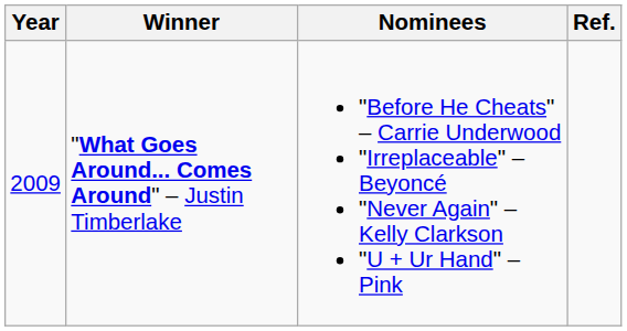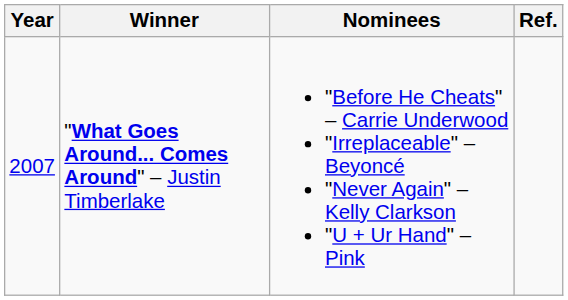 <table class="wikitable" width=70%>
 <tr>
 <th>Year</th>
 <th>Winner</th>
 <th>Nominees</th>
 <th>Ref.</th>
 </tr>
 <tr>
-<td align="center"><a href='#'>2009</a></td>
+<td align="center"><a href='#'>2007</a></td>
 <td>"<strong><a href='#'>What Goes Around... Comes Around</a></strong>" – <a href='#'>Justin Timberlake</a></td>
 <td><br><ul><li>"<a href='#'>Before He Cheats</a>" – <a href='#'>Carrie Underwood</a></li><li>"<a href='#'>Irreplaceable</a>" – <a href='#'>Beyoncé</a></li><li>"<a href='#'>Never Again</a>" – <a href='#'>Kelly Clarkson</a></li><li>"<a href='#'>U + Ur Hand</a>" – <a href='#'>Pink</a></li></ul></td>
 <td align="center"></td>
 </tr>
 </table>
